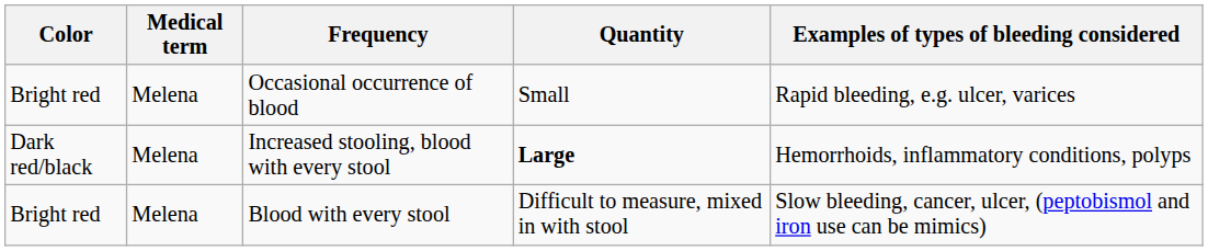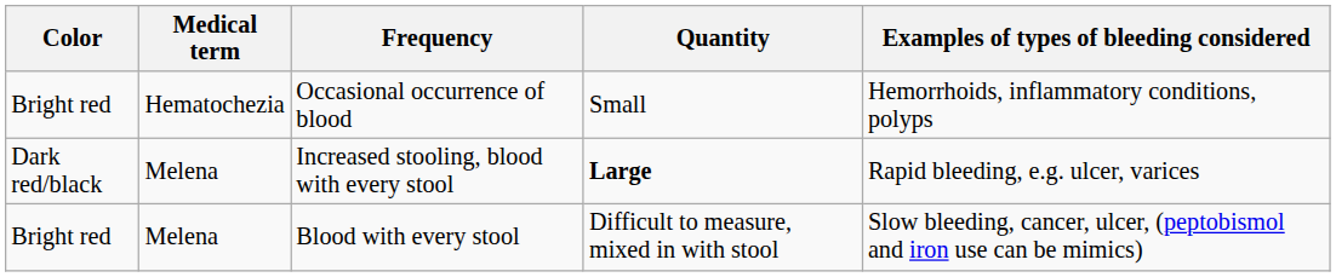 <table class="wikitable">
 <tr>
 <th>Color</th>
 <th>Medical term</th>
 <th>Frequency</th>
 <th>Quantity</th>
 <th>Examples of types of bleeding considered</th>
 </tr>
 <tr>
 <td>Bright red</td>
-<td>Melena</td>
+<td>Hematochezia</td>
 <td>Occasional occurrence of blood</td>
 <td>Small</td>
-<td>Rapid bleeding, e.g. ulcer, varices</td>
+<td>Hemorrhoids, inflammatory conditions, polyps</td>
 </tr>
 <tr>
 <td>Dark red/black</td>
 <td>Melena</td>
 <td>Increased stooling, blood with every stool</td>
 <td><strong>Large</strong></td>
-<td>Hemorrhoids, inflammatory conditions, polyps</td>
+<td>Rapid bleeding, e.g. ulcer, varices</td>
 </tr>
 <tr>
 <td>Bright red</td>
 <td>Melena</td>
 <td>Blood with every stool</td>
 <td>Difficult to measure, mixed in with stool</td>
 <td>Slow bleeding, cancer, ulcer, (<a href='#'>peptobismol</a> and <a href='#'>iron</a> use can be mimics)</td>
 </tr>
 </table>
